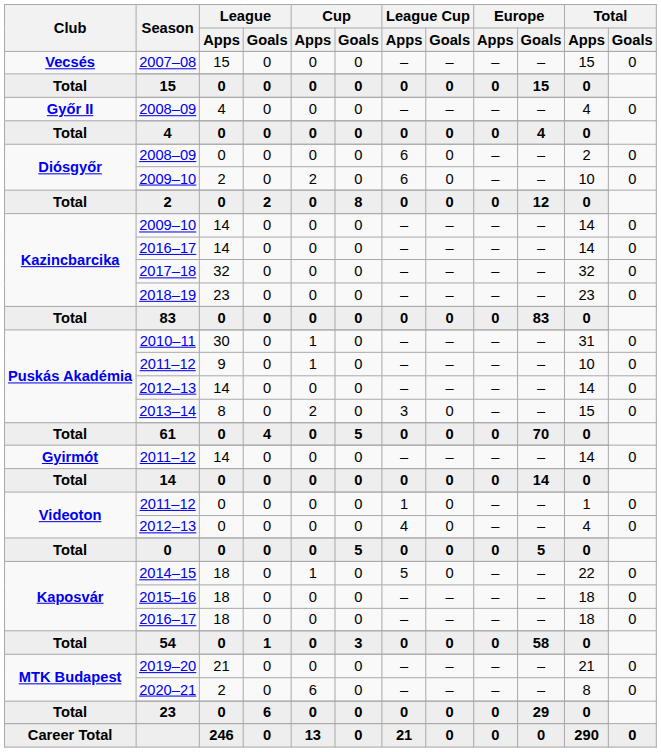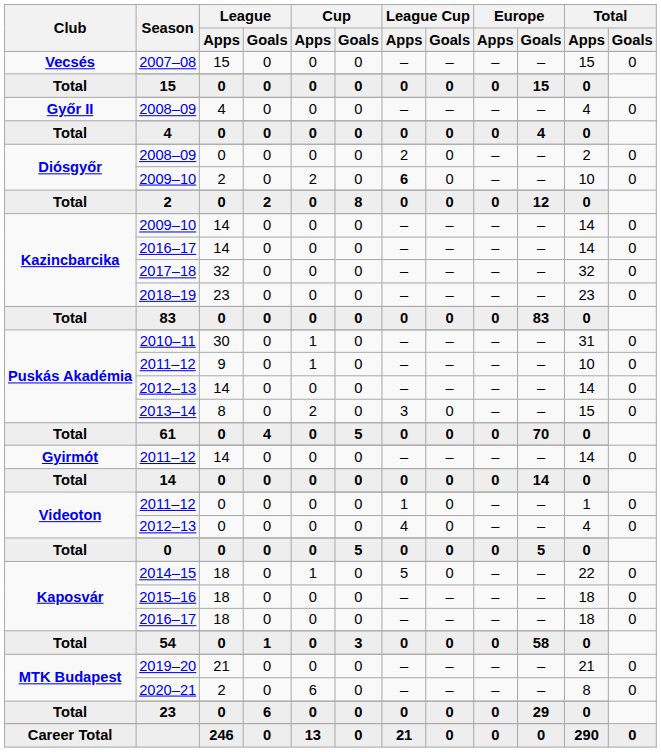 <table class="wikitable" style="font-size:90%; text-align: center;">
 <tr>
 <th rowspan="2">Club</th>
 <th rowspan="2">Season</th>
 <th colspan="2">League</th>
 <th colspan="2">Cup</th>
 <th colspan="2">League Cup</th>
 <th colspan="2">Europe</th>
 <th colspan="2">Total</th>
 </tr>
 <tr>
 <th>Apps</th>
 <th>Goals</th>
 <th>Apps</th>
 <th>Goals</th>
 <th>Apps</th>
 <th>Goals</th>
 <th>Apps</th>
 <th>Goals</th>
 <th>Apps</th>
 <th>Goals</th>
 </tr>
 <tr ||-||-||-|->
 <td rowspan="3" valign="center"><strong><a href='#'>Vecsés</a></strong></td>
 </tr>
 <tr>
 <td><a href='#'>2007–08</a></td>
 <td>15</td>
 <td>0</td>
 <td>0</td>
 <td>0</td>
 <td>–</td>
 <td>–</td>
 <td>–</td>
 <td>–</td>
 <td>15</td>
 <td>0</td>
 </tr>
 <tr>
 </tr>
 <tr style="font-weight:bold; background-color:#eeeeee;">
 <td>Total</td>
 <td>15</td>
 <td>0</td>
 <td>0</td>
 <td>0</td>
 <td>0</td>
 <td>0</td>
 <td>0</td>
 <td>0</td>
 <td>15</td>
 <td>0</td>
 </tr>
 <tr>
 <td rowspan="3" valign="center"><strong><a href='#'>Győr II</a></strong></td>
 </tr>
 <tr>
 <td><a href='#'>2008–09</a></td>
 <td>4</td>
 <td>0</td>
 <td>0</td>
 <td>0</td>
 <td>–</td>
 <td>–</td>
 <td>–</td>
 <td>–</td>
 <td>4</td>
 <td>0</td>
 </tr>
 <tr>
 </tr>
 <tr style="font-weight:bold; background-color:#eeeeee;">
 <td>Total</td>
 <td>4</td>
 <td>0</td>
 <td>0</td>
 <td>0</td>
 <td>0</td>
 <td>0</td>
 <td>0</td>
 <td>0</td>
 <td>4</td>
 <td>0</td>
 </tr>
 <tr>
 <td rowspan="4" valign="center"><strong><a href='#'>Diósgyőr</a></strong></td>
 </tr>
 <tr>
 <td><a href='#'>2008–09</a></td>
 <td>0</td>
 <td>0</td>
 <td>0</td>
 <td>0</td>
-<td>6</td>
+<td>2</td>
 <td>0</td>
 <td>–</td>
 <td>–</td>
 <td>2</td>
 <td>0</td>
 </tr>
 <tr>
 <td><a href='#'>2009–10</a></td>
 <td>2</td>
 <td>0</td>
 <td>2</td>
 <td>0</td>
-<td>6</td>
+<td><strong>6</strong></td>
 <td>0</td>
 <td>–</td>
 <td>–</td>
 <td>10</td>
 <td>0</td>
 </tr>
 <tr>
 </tr>
 <tr style="font-weight:bold; background-color:#eeeeee;">
 <td>Total</td>
 <td>2</td>
 <td>0</td>
 <td>2</td>
 <td>0</td>
 <td>8</td>
 <td>0</td>
 <td>0</td>
 <td>0</td>
 <td>12</td>
 <td>0</td>
 </tr>
 <tr>
 <td rowspan="6" valign="center"><strong><a href='#'>Kazincbarcika</a></strong></td>
 </tr>
 <tr>
 <td><a href='#'>2009–10</a></td>
 <td>14</td>
 <td>0</td>
 <td>0</td>
 <td>0</td>
 <td>–</td>
 <td>–</td>
 <td>–</td>
 <td>–</td>
 <td>14</td>
 <td>0</td>
 </tr>
 <tr>
 <td><a href='#'>2016–17</a></td>
 <td>14</td>
 <td>0</td>
 <td>0</td>
 <td>0</td>
 <td>–</td>
 <td>–</td>
 <td>–</td>
 <td>–</td>
 <td>14</td>
 <td>0</td>
 </tr>
 <tr>
 <td><a href='#'>2017–18</a></td>
 <td>32</td>
 <td>0</td>
 <td>0</td>
 <td>0</td>
 <td>–</td>
 <td>–</td>
 <td>–</td>
 <td>–</td>
 <td>32</td>
 <td>0</td>
 </tr>
 <tr>
 <td><a href='#'>2018–19</a></td>
 <td>23</td>
 <td>0</td>
 <td>0</td>
 <td>0</td>
 <td>–</td>
 <td>–</td>
 <td>–</td>
 <td>–</td>
 <td>23</td>
 <td>0</td>
 </tr>
 <tr>
 </tr>
 <tr style="font-weight:bold; background-color:#eeeeee;">
 <td>Total</td>
 <td>83</td>
 <td>0</td>
 <td>0</td>
 <td>0</td>
 <td>0</td>
 <td>0</td>
 <td>0</td>
 <td>0</td>
 <td>83</td>
 <td>0</td>
 </tr>
 <tr>
 <td rowspan="6" valign="center"><strong><a href='#'>Puskás Akadémia</a></strong></td>
 </tr>
 <tr>
 <td><a href='#'>2010–11</a></td>
 <td>30</td>
 <td>0</td>
 <td>1</td>
 <td>0</td>
 <td>–</td>
 <td>–</td>
 <td>–</td>
 <td>–</td>
 <td>31</td>
 <td>0</td>
 </tr>
 <tr>
 <td><a href='#'>2011–12</a></td>
 <td>9</td>
 <td>0</td>
 <td>1</td>
 <td>0</td>
 <td>–</td>
 <td>–</td>
 <td>–</td>
 <td>–</td>
 <td>10</td>
 <td>0</td>
 </tr>
 <tr>
 <td><a href='#'>2012–13</a></td>
 <td>14</td>
 <td>0</td>
 <td>0</td>
 <td>0</td>
 <td>–</td>
 <td>–</td>
 <td>–</td>
 <td>–</td>
 <td>14</td>
 <td>0</td>
 </tr>
 <tr>
 <td><a href='#'>2013–14</a></td>
 <td>8</td>
 <td>0</td>
 <td>2</td>
 <td>0</td>
 <td>3</td>
 <td>0</td>
 <td>–</td>
 <td>–</td>
 <td>15</td>
 <td>0</td>
 </tr>
 <tr>
 </tr>
 <tr style="font-weight:bold; background-color:#eeeeee;">
 <td>Total</td>
 <td>61</td>
 <td>0</td>
 <td>4</td>
 <td>0</td>
 <td>5</td>
 <td>0</td>
 <td>0</td>
 <td>0</td>
 <td>70</td>
 <td>0</td>
 </tr>
 <tr>
 <td rowspan="3" valign="center"><strong><a href='#'>Gyirmót</a></strong></td>
 </tr>
 <tr>
 <td><a href='#'>2011–12</a></td>
 <td>14</td>
 <td>0</td>
 <td>0</td>
 <td>0</td>
 <td>–</td>
 <td>–</td>
 <td>–</td>
 <td>–</td>
 <td>14</td>
 <td>0</td>
 </tr>
 <tr>
 </tr>
 <tr style="font-weight:bold; background-color:#eeeeee;">
 <td>Total</td>
 <td>14</td>
 <td>0</td>
 <td>0</td>
 <td>0</td>
 <td>0</td>
 <td>0</td>
 <td>0</td>
 <td>0</td>
 <td>14</td>
 <td>0</td>
 </tr>
 <tr>
 <td rowspan="4" valign="center"><strong><a href='#'>Videoton</a></strong></td>
 </tr>
 <tr>
 <td><a href='#'>2011–12</a></td>
 <td>0</td>
 <td>0</td>
 <td>0</td>
 <td>0</td>
 <td>1</td>
 <td>0</td>
 <td>–</td>
 <td>–</td>
 <td>1</td>
 <td>0</td>
 </tr>
 <tr>
 <td><a href='#'>2012–13</a></td>
 <td>0</td>
 <td>0</td>
 <td>0</td>
 <td>0</td>
 <td>4</td>
 <td>0</td>
 <td>–</td>
 <td>–</td>
 <td>4</td>
 <td>0</td>
 </tr>
 <tr>
 </tr>
 <tr style="font-weight:bold; background-color:#eeeeee;">
 <td>Total</td>
 <td>0</td>
 <td>0</td>
 <td>0</td>
 <td>0</td>
 <td>5</td>
 <td>0</td>
 <td>0</td>
 <td>0</td>
 <td>5</td>
 <td>0</td>
 </tr>
 <tr>
 <td rowspan="5" valign="center"><strong><a href='#'>Kaposvár</a></strong></td>
 </tr>
 <tr>
 <td><a href='#'>2014–15</a></td>
 <td>18</td>
 <td>0</td>
 <td>1</td>
 <td>0</td>
 <td>5</td>
 <td>0</td>
 <td>–</td>
 <td>–</td>
 <td>22</td>
 <td>0</td>
 </tr>
 <tr>
 <td><a href='#'>2015–16</a></td>
 <td>18</td>
 <td>0</td>
 <td>0</td>
 <td>0</td>
 <td>–</td>
 <td>–</td>
 <td>–</td>
 <td>–</td>
 <td>18</td>
 <td>0</td>
 </tr>
 <tr>
 <td><a href='#'>2016–17</a></td>
 <td>18</td>
 <td>0</td>
 <td>0</td>
 <td>0</td>
 <td>–</td>
 <td>–</td>
 <td>–</td>
 <td>–</td>
 <td>18</td>
 <td>0</td>
 </tr>
 <tr>
 </tr>
 <tr style="font-weight:bold; background-color:#eeeeee;">
 <td>Total</td>
 <td>54</td>
 <td>0</td>
 <td>1</td>
 <td>0</td>
 <td>3</td>
 <td>0</td>
 <td>0</td>
 <td>0</td>
 <td>58</td>
 <td>0</td>
 </tr>
 <tr>
 <td rowspan="4" valign="center"><strong><a href='#'>MTK Budapest</a></strong></td>
 </tr>
 <tr>
 <td><a href='#'>2019–20</a></td>
 <td>21</td>
 <td>0</td>
 <td>0</td>
 <td>0</td>
 <td>–</td>
 <td>–</td>
 <td>–</td>
 <td>–</td>
 <td>21</td>
 <td>0</td>
 </tr>
 <tr>
 <td><a href='#'>2020–21</a></td>
 <td>2</td>
 <td>0</td>
 <td>6</td>
 <td>0</td>
 <td>–</td>
 <td>–</td>
 <td>–</td>
 <td>–</td>
 <td>8</td>
 <td>0</td>
 </tr>
 <tr>
 </tr>
 <tr style="font-weight:bold; background-color:#eeeeee;">
 <td>Total</td>
 <td>23</td>
 <td>0</td>
 <td>6</td>
 <td>0</td>
 <td>0</td>
 <td>0</td>
 <td>0</td>
 <td>0</td>
 <td>29</td>
 <td>0</td>
 </tr>
 <tr>
 </tr>
 <tr style="font-weight:bold; background-color:#eeeeee;">
 <td rowspan="2" valign="top"><strong>Career Total</strong></td>
 <td></td>
 <td><strong>246</strong></td>
 <td><strong>0</strong></td>
 <td><strong>13</strong></td>
 <td><strong>0</strong></td>
 <td><strong>21</strong></td>
 <td><strong>0</strong></td>
 <td><strong>0</strong></td>
 <td><strong>0</strong></td>
 <td><strong>290</strong></td>
 <td><strong>0</strong></td>
 </tr>
 </table>
